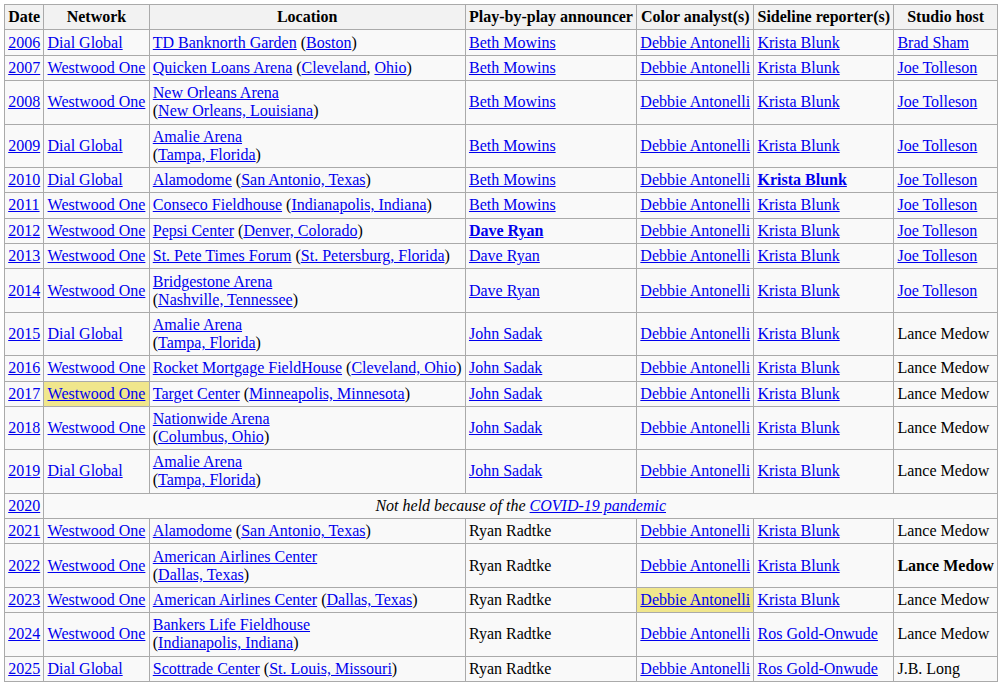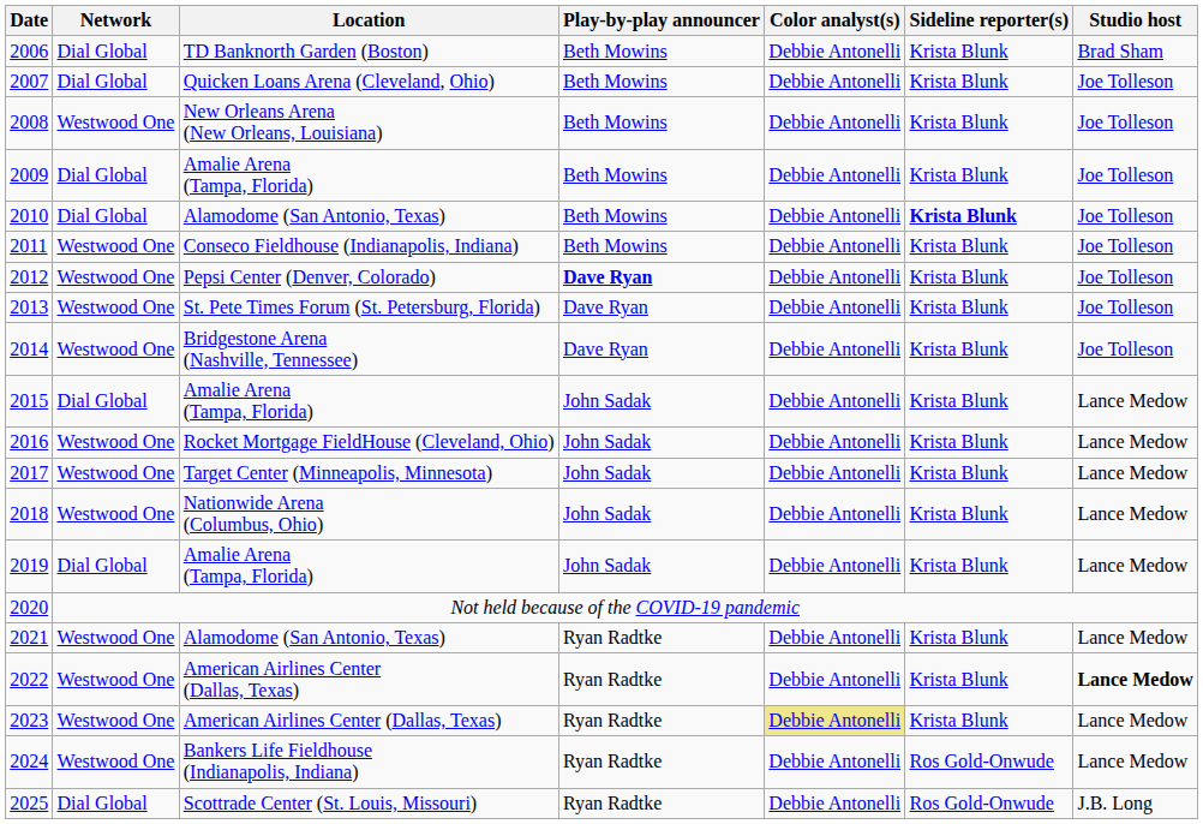 <table class="wikitable">
 <tr>
 <th>Date</th>
 <th>Network</th>
 <th>Location</th>
 <th>Play-by-play announcer</th>
 <th>Color analyst(s)</th>
 <th>Sideline reporter(s)</th>
 <th>Studio host</th>
 </tr>
 <tr>
 <td><a href='#'>2006</a></td>
 <td><a href='#'>Dial Global</a></td>
 <td><a href='#'>TD Banknorth Garden</a> (<a href='#'>Boston</a>)</td>
 <td><a href='#'>Beth Mowins</a></td>
 <td><a href='#'>Debbie Antonelli</a></td>
 <td><a href='#'>Krista Blunk</a></td>
 <td><a href='#'>Brad Sham</a></td>
 </tr>
 <tr>
 <td><a href='#'>2007</a></td>
-<td><a href='#'>Westwood One</a></td>
+<td><a href='#'>Dial Global</a></td>
 <td><a href='#'>Quicken Loans Arena</a> (<a href='#'>Cleveland</a>, <a href='#'>Ohio</a>)</td>
 <td><a href='#'>Beth Mowins</a></td>
 <td><a href='#'>Debbie Antonelli</a></td>
 <td><a href='#'>Krista Blunk</a></td>
 <td><a href='#'>Joe Tolleson</a></td>
 </tr>
 <tr>
 <td><a href='#'>2008</a></td>
 <td><a href='#'>Westwood One</a></td>
 <td><a href='#'>New Orleans Arena</a> <br> (<a href='#'>New Orleans, Louisiana</a>)</td>
 <td><a href='#'>Beth Mowins</a></td>
 <td><a href='#'>Debbie Antonelli</a></td>
 <td><a href='#'>Krista Blunk</a></td>
 <td><a href='#'>Joe Tolleson</a></td>
 </tr>
 <tr>
 <td><a href='#'>2009</a></td>
 <td><a href='#'>Dial Global</a></td>
 <td><a href='#'>Amalie Arena</a> <br> (<a href='#'>Tampa, Florida</a>)</td>
 <td><a href='#'>Beth Mowins</a></td>
 <td><a href='#'>Debbie Antonelli</a></td>
 <td><a href='#'>Krista Blunk</a></td>
 <td><a href='#'>Joe Tolleson</a></td>
 </tr>
 <tr>
 <td><a href='#'>2010</a></td>
 <td><a href='#'>Dial Global</a></td>
 <td><a href='#'>Alamodome</a> (<a href='#'>San Antonio, Texas</a>)</td>
 <td><a href='#'>Beth Mowins</a></td>
 <td><a href='#'>Debbie Antonelli</a></td>
 <td><strong><a href='#'>Krista Blunk</a></strong></td>
 <td><a href='#'>Joe Tolleson</a></td>
 </tr>
 <tr>
 <td><a href='#'>2011</a></td>
 <td><a href='#'>Westwood One</a></td>
 <td><a href='#'>Conseco Fieldhouse</a> (<a href='#'>Indianapolis, Indiana</a>)</td>
 <td><a href='#'>Beth Mowins</a></td>
 <td><a href='#'>Debbie Antonelli</a></td>
 <td><a href='#'>Krista Blunk</a></td>
 <td><a href='#'>Joe Tolleson</a></td>
 </tr>
 <tr>
 <td><a href='#'>2012</a></td>
 <td><a href='#'>Westwood One</a></td>
 <td><a href='#'>Pepsi Center</a> (<a href='#'>Denver, Colorado</a>)</td>
 <td><strong><a href='#'>Dave Ryan</a></strong></td>
 <td><a href='#'>Debbie Antonelli</a></td>
 <td><a href='#'>Krista Blunk</a></td>
 <td><a href='#'>Joe Tolleson</a></td>
 </tr>
 <tr>
 <td><a href='#'>2013</a></td>
 <td><a href='#'>Westwood One</a></td>
 <td><a href='#'>St. Pete Times Forum</a> (<a href='#'>St. Petersburg, Florida</a>)</td>
 <td><a href='#'>Dave Ryan</a></td>
 <td><a href='#'>Debbie Antonelli</a></td>
 <td><a href='#'>Krista Blunk</a></td>
 <td><a href='#'>Joe Tolleson</a></td>
 </tr>
 <tr>
 <td><a href='#'>2014</a></td>
 <td><a href='#'>Westwood One</a></td>
 <td><a href='#'>Bridgestone Arena</a> <br> (<a href='#'>Nashville, Tennessee</a>)</td>
 <td><a href='#'>Dave Ryan</a></td>
 <td><a href='#'>Debbie Antonelli</a></td>
 <td><a href='#'>Krista Blunk</a></td>
 <td><a href='#'>Joe Tolleson</a></td>
 </tr>
 <tr>
 <td><a href='#'>2015</a></td>
 <td><a href='#'>Dial Global</a></td>
 <td><a href='#'>Amalie Arena</a> <br> (<a href='#'>Tampa, Florida</a>)</td>
 <td><a href='#'>John Sadak</a></td>
 <td><a href='#'>Debbie Antonelli</a></td>
 <td><a href='#'>Krista Blunk</a></td>
 <td>Lance Medow</td>
 </tr>
 <tr>
 <td><a href='#'>2016</a></td>
 <td><a href='#'>Westwood One</a></td>
 <td><a href='#'>Rocket Mortgage FieldHouse</a> (<a href='#'>Cleveland, Ohio</a>)</td>
 <td><a href='#'>John Sadak</a></td>
 <td><a href='#'>Debbie Antonelli</a></td>
 <td><a href='#'>Krista Blunk</a></td>
 <td>Lance Medow</td>
 </tr>
 <tr>
 <td><a href='#'>2017</a></td>
-<td style="background: khaki;"><a href='#'>Westwood One</a></td>
+<td><a href='#'>Westwood One</a></td>
 <td><a href='#'>Target Center</a> (<a href='#'>Minneapolis, Minnesota</a>)</td>
 <td><a href='#'>John Sadak</a></td>
 <td><a href='#'>Debbie Antonelli</a></td>
 <td><a href='#'>Krista Blunk</a></td>
 <td>Lance Medow</td>
 </tr>
 <tr>
 <td><a href='#'>2018</a></td>
 <td><a href='#'>Westwood One</a></td>
 <td><a href='#'>Nationwide Arena</a> <br> (<a href='#'>Columbus, Ohio</a>)</td>
 <td><a href='#'>John Sadak</a></td>
 <td><a href='#'>Debbie Antonelli</a></td>
 <td><a href='#'>Krista Blunk</a></td>
 <td>Lance Medow</td>
 </tr>
 <tr>
 <td><a href='#'>2019</a></td>
 <td><a href='#'>Dial Global</a></td>
 <td><a href='#'>Amalie Arena</a> <br> (<a href='#'>Tampa, Florida</a>)</td>
 <td><a href='#'>John Sadak</a></td>
 <td><a href='#'>Debbie Antonelli</a></td>
 <td><a href='#'>Krista Blunk</a></td>
 <td>Lance Medow</td>
 </tr>
 <tr>
 <td><a href='#'>2020</a></td>
 <td colspan="6" style="text-align:center;"><em>Not held because of the <a href='#'>COVID-19 pandemic</a></em></td>
 </tr>
 <tr>
 <td><a href='#'>2021</a></td>
 <td><a href='#'>Westwood One</a></td>
 <td><a href='#'>Alamodome</a> (<a href='#'>San Antonio, Texas</a>)</td>
 <td>Ryan Radtke</td>
 <td><a href='#'>Debbie Antonelli</a></td>
 <td><a href='#'>Krista Blunk</a></td>
 <td>Lance Medow</td>
 </tr>
 <tr>
 <td><a href='#'>2022</a></td>
 <td><a href='#'>Westwood One</a></td>
 <td><a href='#'>American Airlines Center</a> <br> (<a href='#'>Dallas, Texas</a>)</td>
 <td>Ryan Radtke</td>
 <td><a href='#'>Debbie Antonelli</a></td>
 <td><a href='#'>Krista Blunk</a></td>
 <td><strong>Lance Medow</strong></td>
 </tr>
 <tr>
 <td><a href='#'>2023</a></td>
 <td><a href='#'>Westwood One</a></td>
 <td><a href='#'>American Airlines Center</a> (<a href='#'>Dallas, Texas</a>)</td>
 <td>Ryan Radtke</td>
 <td style="background: khaki;"><a href='#'>Debbie Antonelli</a></td>
 <td><a href='#'>Krista Blunk</a></td>
 <td>Lance Medow</td>
 </tr>
 <tr>
 <td><a href='#'>2024</a></td>
 <td><a href='#'>Westwood One</a></td>
 <td><a href='#'>Bankers Life Fieldhouse</a> <br> (<a href='#'>Indianapolis, Indiana</a>)</td>
 <td>Ryan Radtke</td>
 <td><a href='#'>Debbie Antonelli</a></td>
 <td><a href='#'>Ros Gold-Onwude</a></td>
 <td>Lance Medow</td>
 </tr>
 <tr>
 <td><a href='#'>2025</a></td>
 <td><a href='#'>Dial Global</a></td>
 <td><a href='#'>Scottrade Center</a> (<a href='#'>St. Louis, Missouri</a>)</td>
 <td>Ryan Radtke</td>
 <td><a href='#'>Debbie Antonelli</a></td>
 <td><a href='#'>Ros Gold-Onwude</a></td>
 <td>J.B. Long</td>
 </tr>
 </table>
